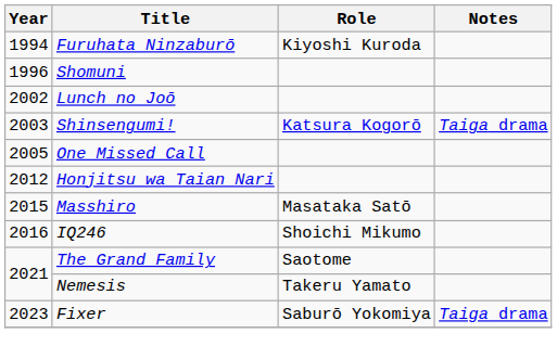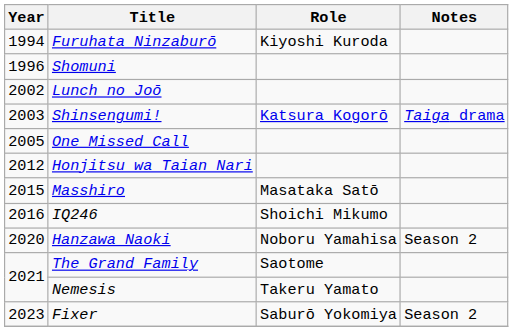 <table class="wikitable sortable">
 <tr>
 <th>Year</th>
 <th>Title</th>
 <th>Role</th>
 <th class="unsortable">Notes</th>
 </tr>
 <tr>
 <td>1994</td>
 <td><em><a href='#'>Furuhata Ninzaburō</a></em></td>
 <td>Kiyoshi Kuroda</td>
 <td></td>
 </tr>
 <tr>
 <td>1996</td>
 <td><em><a href='#'>Shomuni</a></em></td>
 <td></td>
 <td></td>
 </tr>
 <tr>
 <td>2002</td>
 <td><em><a href='#'>Lunch no Joō</a></em></td>
 <td></td>
 <td></td>
 </tr>
 <tr>
 <td>2003</td>
 <td><em><a href='#'>Shinsengumi!</a></em></td>
 <td><a href='#'>Katsura Kogorō</a></td>
 <td><a href='#'><em>Taiga</em> drama</a></td>
 </tr>
 <tr>
 <td>2005</td>
 <td><em><a href='#'>One Missed Call</a></em></td>
 <td></td>
 <td></td>
 </tr>
 <tr>
 <td>2012</td>
 <td><em><a href='#'>Honjitsu wa Taian Nari</a></em></td>
 <td></td>
 <td></td>
 </tr>
 <tr>
 <td>2015</td>
 <td><em><a href='#'>Masshiro</a></em></td>
 <td>Masataka Satō</td>
 <td></td>
 </tr>
 <tr>
 <td>2016</td>
 <td><em>IQ246</em></td>
 <td>Shoichi Mikumo</td>
 <td></td>
 </tr>
 <tr>
+<td>2020</td>
+<td><em><a href='#'>Hanzawa Naoki</a></em></td>
+<td>Noboru Yamahisa</td>
+<td>Season 2</td>
+</tr>
+<tr>
 <td rowspan=2>2021</td>
 <td><em><a href='#'>The Grand Family</a></em></td>
 <td>Saotome</td>
 <td></td>
 </tr>
 <tr>
 <td><em>Nemesis</em></td>
 <td>Takeru Yamato</td>
 <td></td>
 </tr>
 <tr>
 <td>2023</td>
 <td><em>Fixer</em></td>
 <td>Saburō Yokomiya</td>
-<td><a href='#'><em>Taiga</em> drama</a></td>
+<td>Season 2</td>
 </tr>
 <tr>
 </tr>
 </table>
